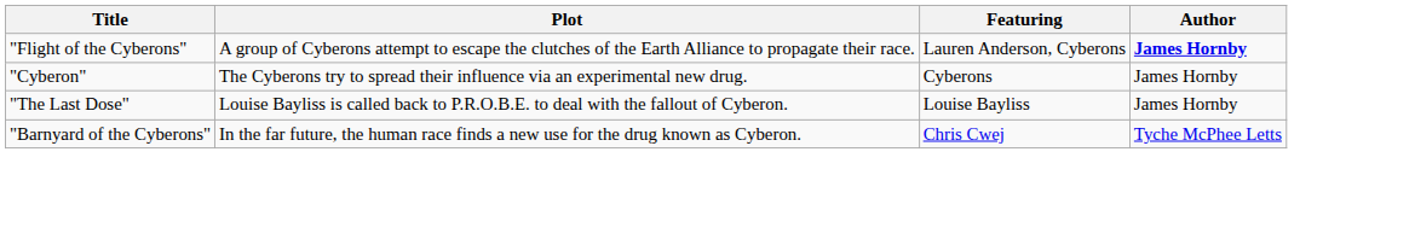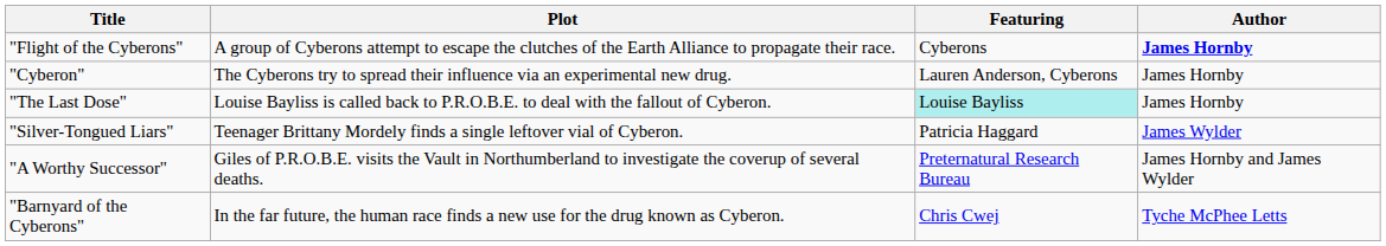 <table class="wikitable">
 <tr>
 <th>Title</th>
 <th>Plot</th>
 <th>Featuring</th>
 <th>Author</th>
 </tr>
 <tr>
 <td>"Flight of the Cyberons"</td>
 <td>A group of Cyberons attempt to escape the clutches of the Earth Alliance to propagate their race.</td>
-<td>Lauren Anderson, Cyberons</td>
+<td>Cyberons</td>
 <td><strong><a href='#'>James Hornby</a></strong></td>
 </tr>
 <tr>
 <td>"Cyberon"</td>
 <td>The Cyberons try to spread their influence via an experimental new drug.</td>
-<td>Cyberons</td>
+<td>Lauren Anderson, Cyberons</td>
 <td>James Hornby</td>
 </tr>
 <tr>
 <td>"The Last Dose"</td>
 <td>Louise Bayliss is called back to P.R.O.B.E. to deal with the fallout of Cyberon.</td>
-<td>Louise Bayliss</td>
+<td style="background: paleturquoise;">Louise Bayliss</td>
 <td>James Hornby</td>
+</tr>
+<tr>
+<td>"Silver-Tongued Liars"</td>
+<td>Teenager Brittany Mordely finds a single leftover vial of Cyberon.</td>
+<td>Patricia Haggard</td>
+<td><a href='#'>James Wylder</a></td>
+</tr>
+<tr>
+<td>"A Worthy Successor"</td>
+<td>Giles of P.R.O.B.E. visits the Vault in Northumberland to investigate the coverup of several deaths.</td>
+<td><a href='#'>Preternatural Research Bureau</a></td>
+<td>James Hornby and James Wylder</td>
 </tr>
 <tr>
 <td>"Barnyard of the Cyberons"</td>
 <td>In the far future, the human race finds a new use for the drug known as Cyberon.</td>
 <td><a href='#'>Chris Cwej</a></td>
 <td><a href='#'>Tyche McPhee Letts</a></td>
 </tr>
 </table>
